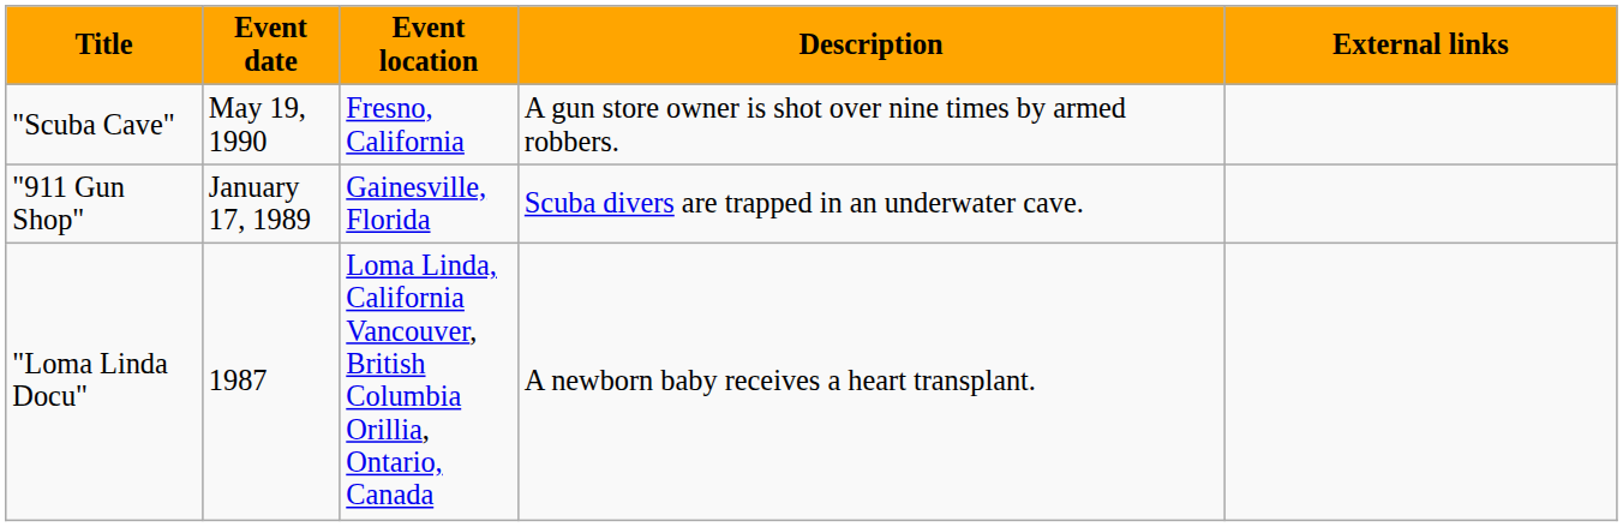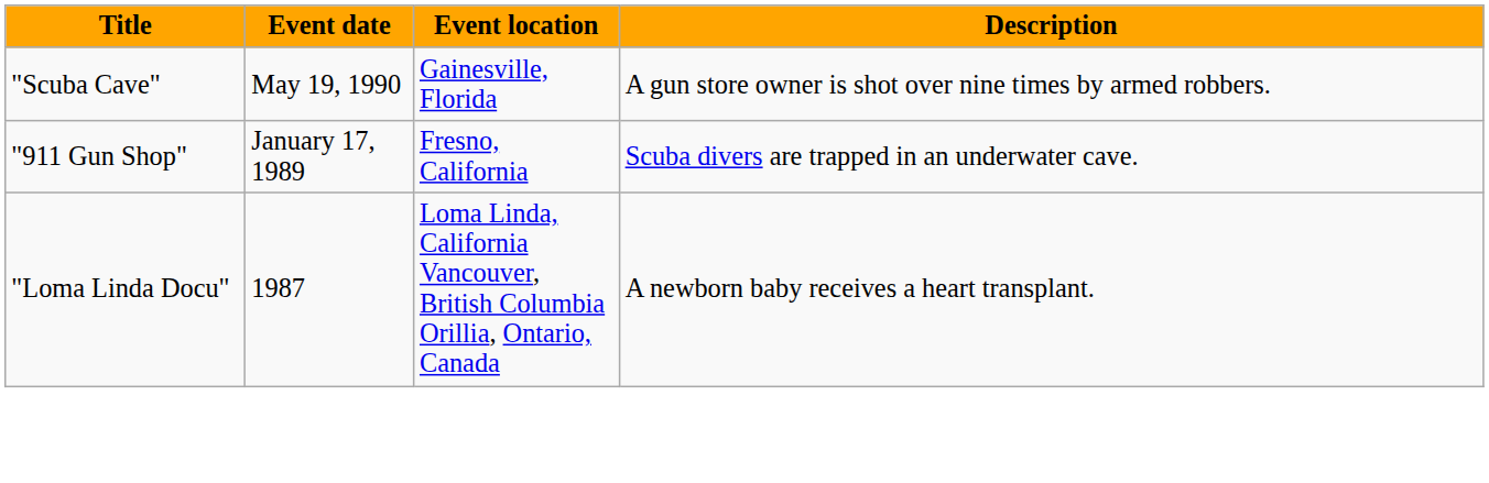 <table class="wikitable" style="width: 100%;">
 <tr>
 <th style="background: #FFA500; color: #000000; width: 10%;">Title</th>
 <th style="background: #FFA500; color: #000000; width: 7%;">Event date</th>
 <th style="background: #FFA500; color: #000000; width: 7%;">Event location</th>
 <th style="background: #FFA500; color: #000000; width: 36%;">Description</th>
-<th style="background: #FFA500; color: #000000; width: 20%;">External links</th>
 </tr>
 <tr>
 <td>"Scuba Cave"</td>
 <td>May 19, 1990</td>
-<td><a href='#'>Fresno, California</a></td>
+<td><a href='#'>Gainesville, Florida</a></td>
 <td>A gun store owner is shot over nine times by armed robbers.</td>
-<td></td>
 </tr>
 <tr>
 <td>"911 Gun Shop"</td>
 <td>January 17, 1989</td>
-<td><a href='#'>Gainesville, Florida</a></td>
+<td><a href='#'>Fresno, California</a></td>
 <td><a href='#'>Scuba divers</a> are trapped in an underwater cave.</td>
-<td></td>
 </tr>
 <tr>
 <td>"Loma Linda Docu"</td>
 <td>1987</td>
 <td><a href='#'>Loma Linda, California</a><br><a href='#'>Vancouver</a>, <a href='#'>British Columbia</a><br><a href='#'>Orillia</a>, <a href='#'>Ontario, Canada</a></td>
 <td>A newborn baby receives a heart transplant.</td>
-<td></td>
 </tr>
 </table>
